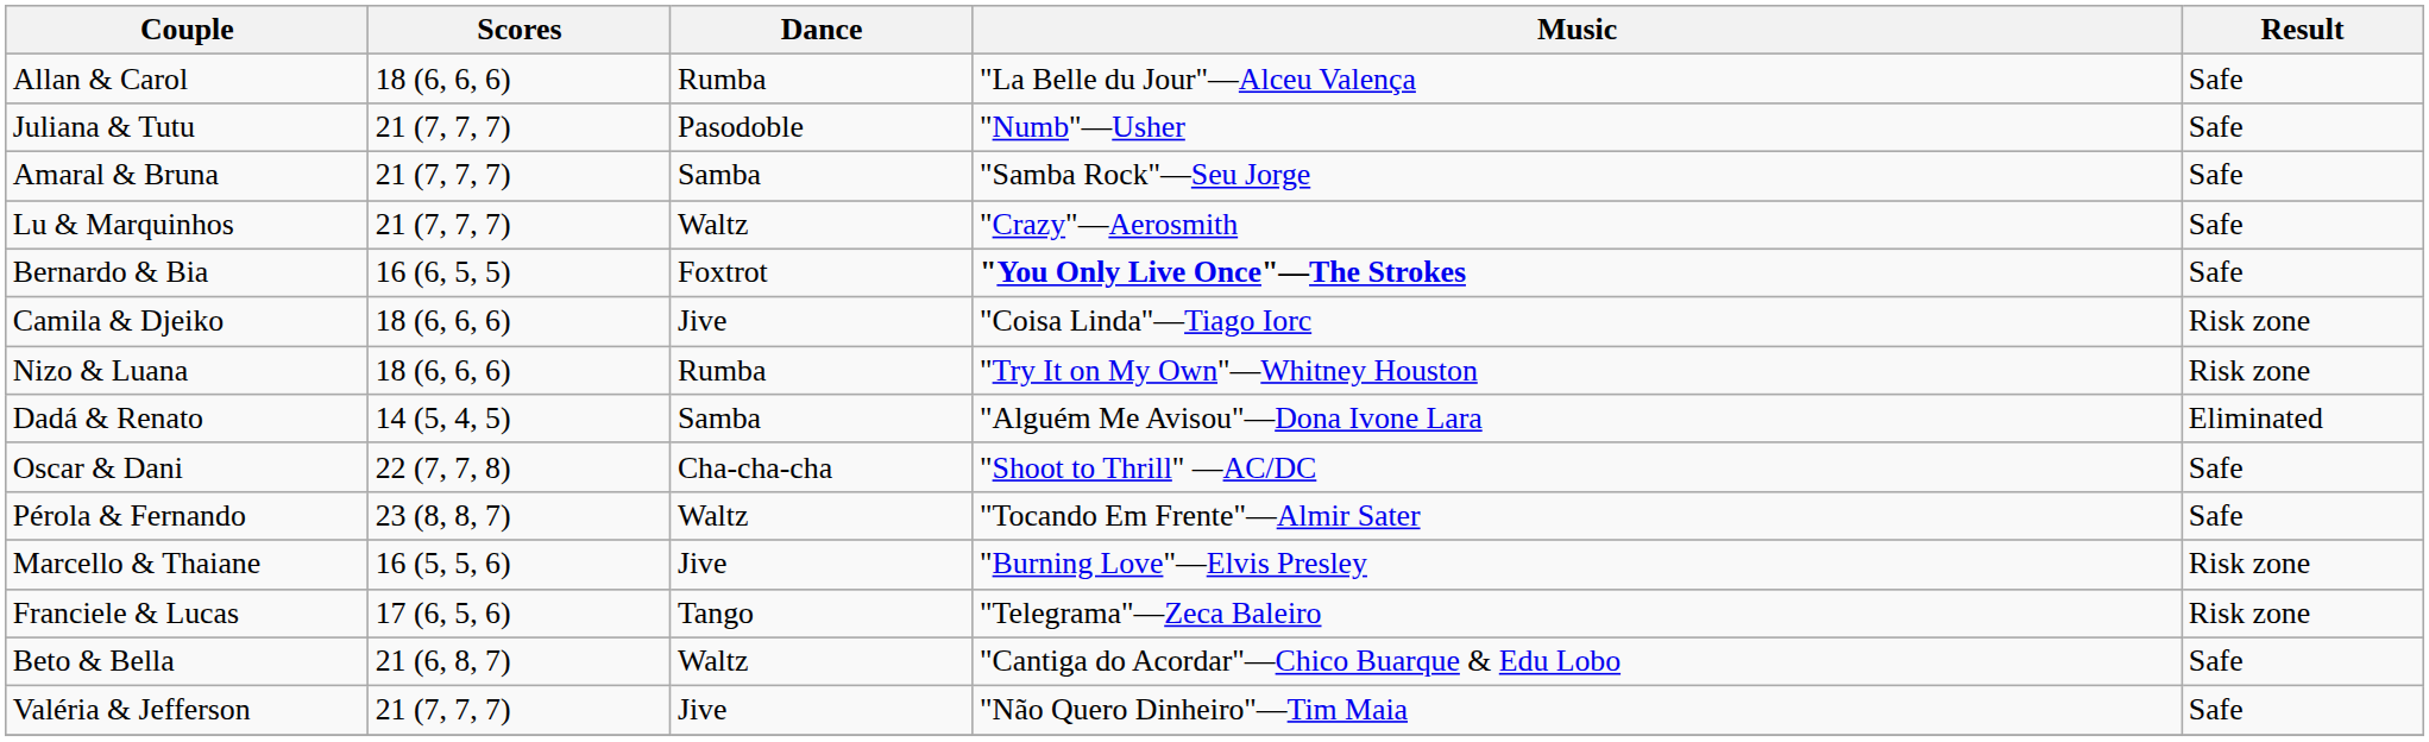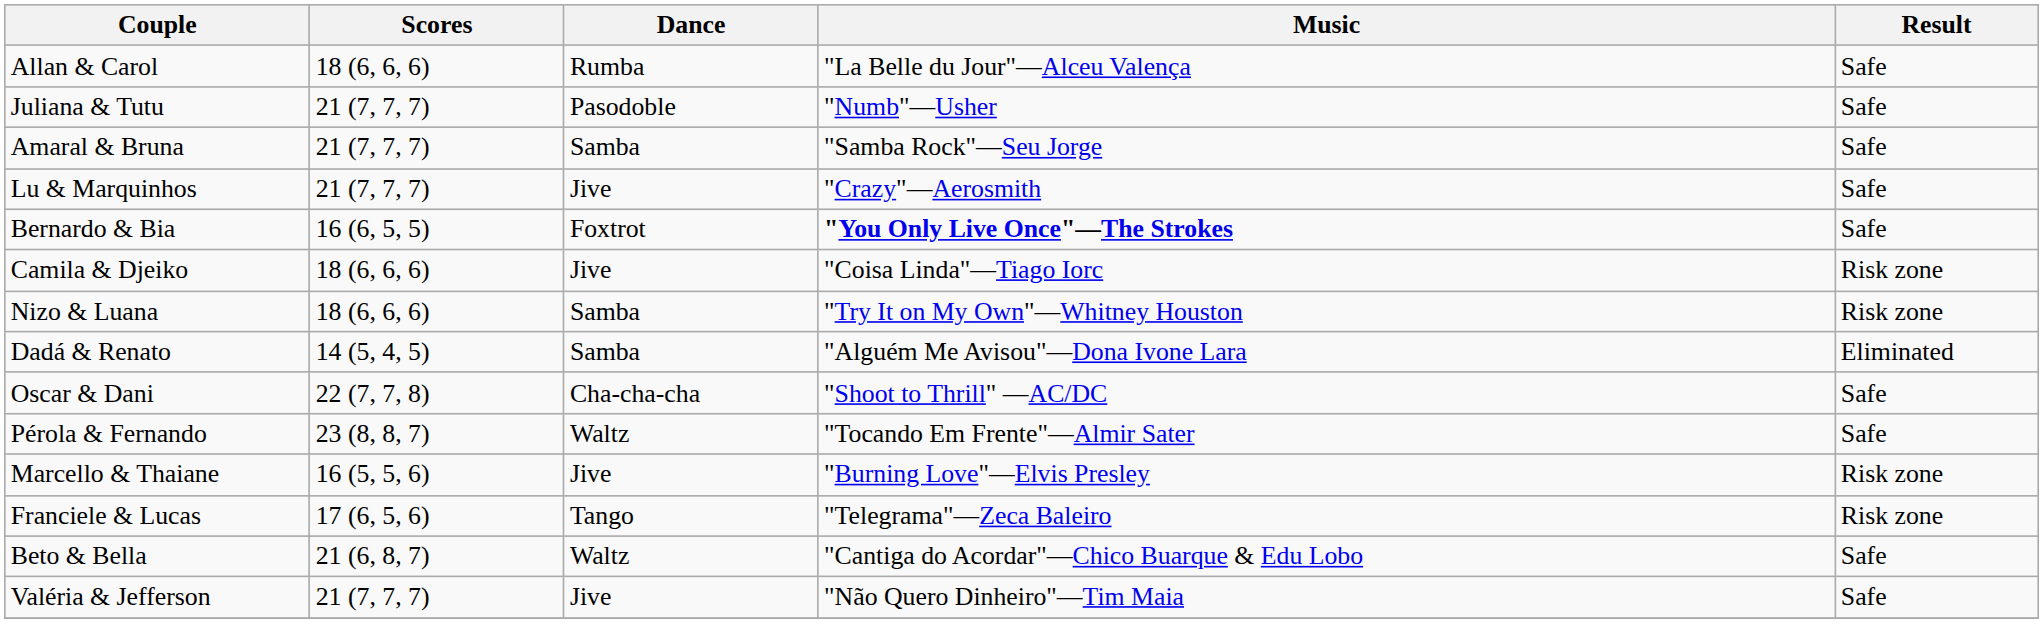 <table class="wikitable sortable" style="width:100%;">
 <tr>
 <th width="15.0%">Couple</th>
 <th width="12.5%">Scores</th>
 <th width="12.5%">Dance</th>
 <th width="50.0%">Music</th>
 <th width="10.0%">Result</th>
 </tr>
 <tr>
 <td>Allan & Carol</td>
 <td>18 (6, 6, 6)</td>
 <td>Rumba</td>
 <td>"La Belle du Jour"—<a href='#'>Alceu Valença</a></td>
 <td>Safe</td>
 </tr>
 <tr>
 <td>Juliana & Tutu</td>
 <td>21 (7, 7, 7)</td>
 <td>Pasodoble</td>
 <td>"<a href='#'>Numb</a>"—<a href='#'>Usher</a></td>
 <td>Safe</td>
 </tr>
 <tr>
 <td>Amaral & Bruna</td>
 <td>21 (7, 7, 7)</td>
 <td>Samba</td>
 <td>"Samba Rock"—<a href='#'>Seu Jorge</a></td>
 <td>Safe</td>
 </tr>
 <tr>
 <td>Lu & Marquinhos</td>
 <td>21 (7, 7, 7)</td>
-<td>Waltz</td>
+<td>Jive</td>
 <td>"<a href='#'>Crazy</a>"—<a href='#'>Aerosmith</a></td>
 <td>Safe</td>
 </tr>
 <tr>
 <td>Bernardo & Bia</td>
 <td>16 (6, 5, 5)</td>
 <td>Foxtrot</td>
 <td><strong>"<a href='#'>You Only Live Once</a>"—<a href='#'>The Strokes</a></strong></td>
 <td>Safe</td>
 </tr>
 <tr>
 <td>Camila & Djeiko</td>
 <td>18 (6, 6, 6)</td>
 <td>Jive</td>
 <td>"Coisa Linda"—<a href='#'>Tiago Iorc</a></td>
 <td>Risk zone</td>
 </tr>
 <tr>
 <td>Nizo & Luana</td>
 <td>18 (6, 6, 6)</td>
-<td>Rumba</td>
+<td>Samba</td>
 <td>"<a href='#'>Try It on My Own</a>"—<a href='#'>Whitney Houston</a></td>
 <td>Risk zone</td>
 </tr>
 <tr>
 <td>Dadá & Renato</td>
 <td>14 (5, 4, 5)</td>
 <td>Samba</td>
 <td>"Alguém Me Avisou"—<a href='#'>Dona Ivone Lara</a></td>
 <td>Eliminated</td>
 </tr>
 <tr>
 <td>Oscar & Dani</td>
 <td>22 (7, 7, 8)</td>
 <td>Cha-cha-cha</td>
 <td>"<a href='#'>Shoot to Thrill</a>" —<a href='#'>AC/DC</a></td>
 <td>Safe</td>
 </tr>
 <tr>
 <td>Pérola & Fernando</td>
 <td>23 (8, 8, 7)</td>
 <td>Waltz</td>
 <td>"Tocando Em Frente"—<a href='#'>Almir Sater</a></td>
 <td>Safe</td>
 </tr>
 <tr>
 <td>Marcello & Thaiane</td>
 <td>16 (5, 5, 6)</td>
 <td>Jive</td>
 <td>"<a href='#'>Burning Love</a>"—<a href='#'>Elvis Presley</a></td>
 <td>Risk zone</td>
 </tr>
 <tr>
 <td>Franciele & Lucas</td>
 <td>17 (6, 5, 6)</td>
 <td>Tango</td>
 <td>"Telegrama"—<a href='#'>Zeca Baleiro</a></td>
 <td>Risk zone</td>
 </tr>
 <tr>
 <td>Beto & Bella</td>
 <td>21 (6, 8, 7)</td>
 <td>Waltz</td>
 <td>"Cantiga do Acordar"—<a href='#'>Chico Buarque</a> & <a href='#'>Edu Lobo</a></td>
 <td>Safe</td>
 </tr>
 <tr>
 <td>Valéria & Jefferson</td>
 <td>21 (7, 7, 7)</td>
 <td>Jive</td>
 <td>"Não Quero Dinheiro"—<a href='#'>Tim Maia</a></td>
 <td>Safe</td>
 </tr>
 <tr>
 </tr>
 </table>
